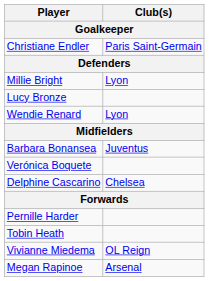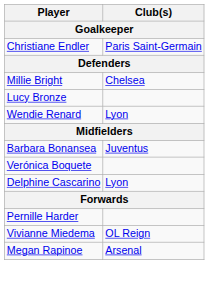 <table class="wikitable">
 <tr>
 <th>Player</th>
 <th>Club(s)</th>
 </tr>
 <tr>
 <th colspan="2">Goalkeeper</th>
 </tr>
 <tr>
 <td> <a href='#'>Christiane Endler</a></td>
 <td> <a href='#'>Paris Saint-Germain</a></td>
 </tr>
 <tr>
 <th colspan="2">Defenders</th>
 </tr>
 <tr>
 <td> <a href='#'>Millie Bright</a></td>
-<td> <a href='#'>Lyon</a></td>
+<td> <a href='#'>Chelsea</a></td>
 </tr>
 <tr>
 <td> <a href='#'>Lucy Bronze</a></td>
 <td></td>
 </tr>
 <tr>
 <td> <a href='#'>Wendie Renard</a></td>
 <td> <a href='#'>Lyon</a></td>
 </tr>
 <tr>
 <th colspan="2">Midfielders</th>
 </tr>
 <tr>
 <td> <a href='#'>Barbara Bonansea</a></td>
 <td> <a href='#'>Juventus</a></td>
 </tr>
 <tr>
 <td> <a href='#'>Verónica Boquete</a></td>
 <td></td>
 </tr>
 <tr>
 <td> <a href='#'>Delphine Cascarino</a></td>
-<td> <a href='#'>Chelsea</a></td>
+<td> <a href='#'>Lyon</a></td>
 </tr>
 <tr>
 <th colspan="2">Forwards</th>
 </tr>
 <tr>
 <td> <a href='#'>Pernille Harder</a></td>
-<td></td>
-</tr>
-<tr>
-<td> <a href='#'>Tobin Heath</a></td>
 <td></td>
 </tr>
 <tr>
 <td> <a href='#'>Vivianne Miedema</a></td>
 <td> <a href='#'>OL Reign</a></td>
 </tr>
 <tr>
 <td> <a href='#'>Megan Rapinoe</a></td>
 <td> <a href='#'>Arsenal</a></td>
 </tr>
 </table>
